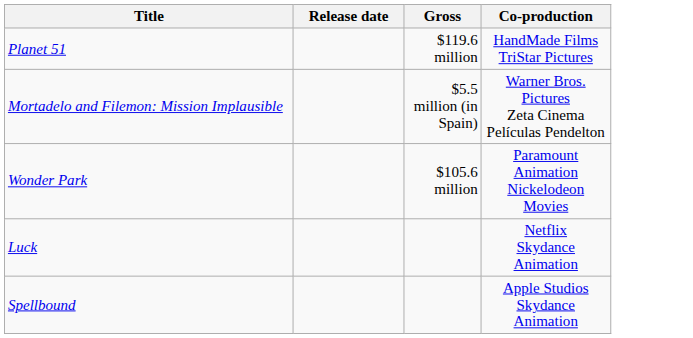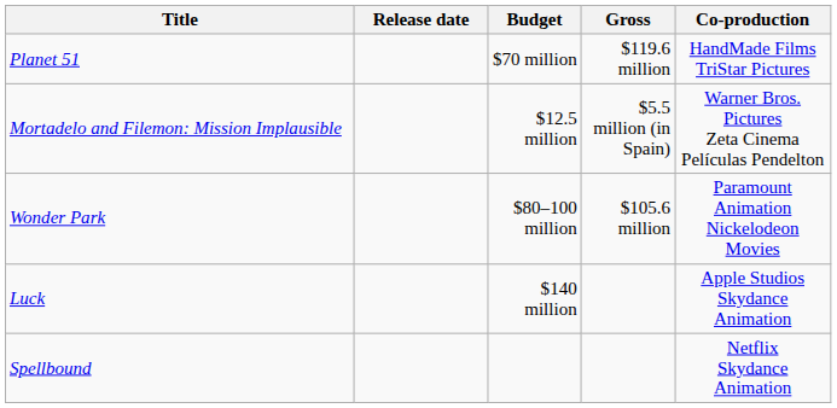 <table class="wikitable sortable" style="text-align: right;">
 <tr>
 <th style="width:300px;">Title</th>
 <th style="width:110px;">Release date</th>
+<th width=75>Budget</th>
 <th width=75>Gross</th>
 <th width=130>Co-production</th>
 </tr>
 <tr>
 <td style="text-align:left;"><em><a href='#'>Planet 51</a></em></td>
 <td></td>
+<td>$70 million</td>
 <td>$119.6 million</td>
 <td style="text-align:center;"><a href='#'>HandMade Films</a><br><a href='#'>TriStar Pictures</a></td>
 </tr>
 <tr>
 <td style="text-align:left;"><em><a href='#'>Mortadelo and Filemon: Mission Implausible</a></em></td>
 <td></td>
+<td>$12.5 million</td>
 <td>$5.5 million (in Spain)</td>
 <td style="text-align:center;"><a href='#'>Warner Bros. Pictures</a> <br>Zeta Cinema <br>Películas Pendelton</td>
 </tr>
 <tr>
 <td style="text-align:left;"><em><a href='#'>Wonder Park</a></em></td>
 <td></td>
+<td>$80–100 million</td>
 <td>$105.6 million</td>
 <td style="text-align:center;"><a href='#'>Paramount Animation</a> <br><a href='#'>Nickelodeon Movies</a></td>
 </tr>
 <tr>
 <td style="text-align:left;"><em><a href='#'>Luck</a></em></td>
 <td></td>
+<td>$140 million</td>
 <td></td>
-<td style="text-align:center;"><a href='#'>Netflix</a><br><a href='#'>Skydance Animation</a></td>
+<td style="text-align:center;"><a href='#'>Apple Studios</a><br><a href='#'>Skydance Animation</a></td>
 </tr>
 <tr>
 <td style="text-align:left;"><em><a href='#'>Spellbound</a></em></td>
 <td></td>
 <td></td>
-<td style="text-align:center;"><a href='#'>Apple Studios</a><br><a href='#'>Skydance Animation</a></td>
+<td></td>
+<td style="text-align:center;"><a href='#'>Netflix</a><br><a href='#'>Skydance Animation</a></td>
 </tr>
 </table>
